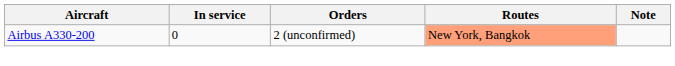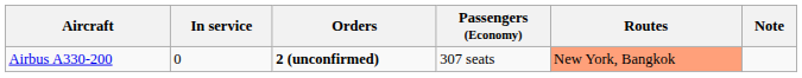 <table class="wikitable" width="725" style="font-size: 85%">
 <tr>
 <th>Aircraft</th>
 <th>In service</th>
 <th>Orders</th>
+<th>Passengers <br><small>(Economy)</small></th>
 <th>Routes</th>
 <th>Note</th>
 </tr>
 <tr>
 <td><a href='#'>Airbus A330-200</a></td>
 <td>0</td>
-<td>2 (unconfirmed)</td>
+<td><strong>2 (unconfirmed)</strong></td>
+<td>307 seats</td>
 <td style="background: lightsalmon;">New York, Bangkok</td>
 <td></td>
 </tr>
 </table>
